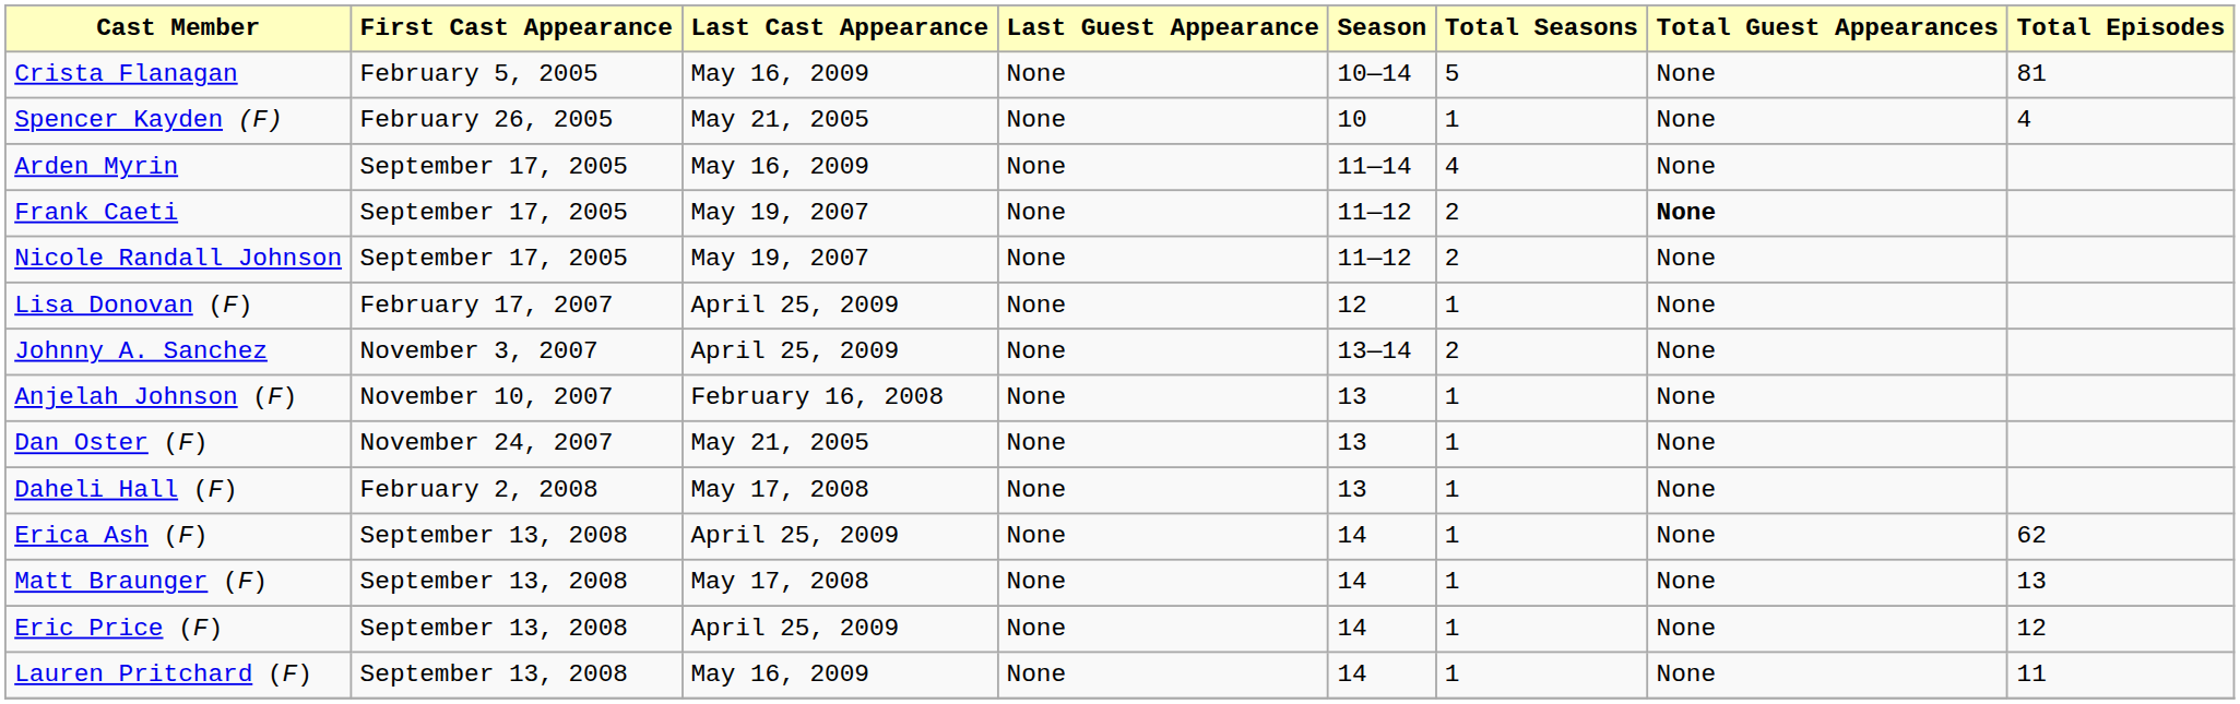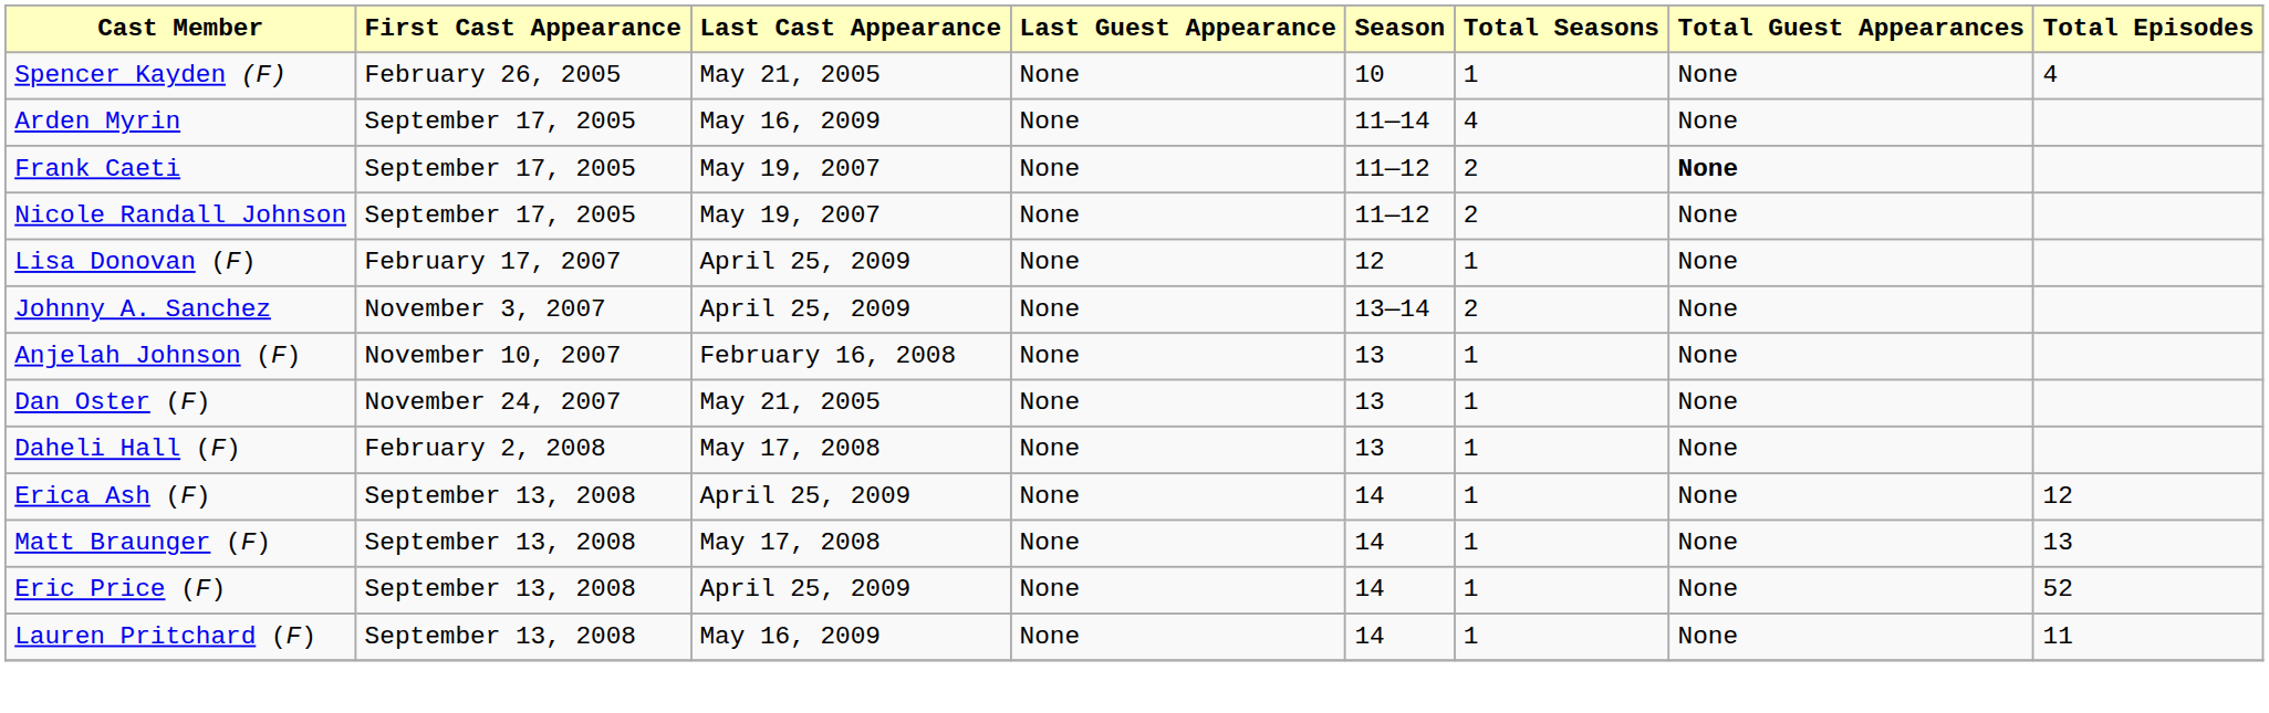 <table border="2" cellpadding="4" cellspacing="0" style="margin: 1em 1em 1em 0; background: #f9f9f9; border: 1px #aaa solid; border-collapse: collapse; font-size: 95%;">
 <tr bgcolor="#FFFFC0" align="center">
 <td><strong>Cast Member</strong></td>
 <td><strong>First Cast Appearance</strong></td>
 <td><strong>Last Cast Appearance</strong></td>
 <td><strong>Last Guest Appearance</strong></td>
 <td><strong>Season</strong></td>
 <td><strong>Total Seasons</strong></td>
 <td><strong>Total Guest Appearances</strong></td>
 <td><strong>Total Episodes</strong></td>
-</tr>
-<tr>
-<td><a href='#'>Crista Flanagan</a></td>
-<td>February 5, 2005</td>
-<td>May 16, 2009</td>
-<td>None</td>
-<td>10—14</td>
-<td>5</td>
-<td>None</td>
-<td>81</td>
 </tr>
 <tr>
 <td><a href='#'>Spencer Kayden</a>  <em>(F)</em></td>
 <td>February 26, 2005</td>
 <td>May 21, 2005</td>
 <td>None</td>
 <td>10</td>
 <td>1</td>
 <td>None</td>
 <td>4</td>
 </tr>
 <tr>
 <td><a href='#'>Arden Myrin</a></td>
 <td>September 17, 2005</td>
 <td>May 16, 2009</td>
 <td>None</td>
 <td>11—14</td>
 <td>4</td>
 <td>None</td>
 <td></td>
 </tr>
 <tr>
 <td><a href='#'>Frank Caeti</a></td>
 <td>September 17, 2005</td>
 <td>May 19, 2007</td>
 <td>None</td>
 <td>11—12</td>
 <td>2</td>
 <td><strong>None</strong></td>
 <td></td>
 </tr>
 <tr>
 <td><a href='#'>Nicole Randall Johnson</a></td>
 <td>September 17, 2005</td>
 <td>May 19, 2007</td>
 <td>None</td>
 <td>11—12</td>
 <td>2</td>
 <td>None</td>
 <td></td>
 </tr>
 <tr>
 <td><a href='#'>Lisa Donovan</a>  (<em>F</em>)</td>
 <td>February 17, 2007</td>
 <td>April 25, 2009</td>
 <td>None</td>
 <td>12</td>
 <td>1</td>
 <td>None</td>
 <td></td>
 </tr>
 <tr>
 <td><a href='#'>Johnny A. Sanchez</a></td>
 <td>November 3, 2007</td>
 <td>April 25, 2009</td>
 <td>None</td>
 <td>13—14</td>
 <td>2</td>
 <td>None</td>
 <td></td>
 </tr>
 <tr>
 <td><a href='#'>Anjelah Johnson</a> (<em>F</em>)</td>
 <td>November 10, 2007</td>
 <td>February 16, 2008</td>
 <td>None</td>
 <td>13</td>
 <td>1</td>
 <td>None</td>
 <td></td>
 </tr>
 <tr>
 <td><a href='#'>Dan Oster</a> (<em>F</em>)</td>
 <td>November 24, 2007</td>
 <td>May 21, 2005</td>
 <td>None</td>
 <td>13</td>
 <td>1</td>
 <td>None</td>
 <td></td>
 </tr>
 <tr>
 <td><a href='#'>Daheli Hall</a> (<em>F</em>)</td>
 <td>February 2, 2008</td>
 <td>May 17, 2008</td>
 <td>None</td>
 <td>13</td>
 <td>1</td>
 <td>None</td>
 <td></td>
 </tr>
 <tr>
 <td><a href='#'>Erica Ash</a>  (<em>F</em>)</td>
 <td>September 13, 2008</td>
 <td>April 25, 2009</td>
 <td>None</td>
 <td>14</td>
 <td>1</td>
 <td>None</td>
-<td>62</td>
+<td>12</td>
 </tr>
 <tr>
 <td><a href='#'>Matt Braunger</a> (<em>F</em>)</td>
 <td>September 13, 2008</td>
 <td>May 17, 2008</td>
 <td>None</td>
 <td>14</td>
 <td>1</td>
 <td>None</td>
 <td>13</td>
 </tr>
 <tr>
 <td><a href='#'>Eric Price</a> (<em>F</em>)</td>
 <td>September 13, 2008</td>
 <td>April 25, 2009</td>
 <td>None</td>
 <td>14</td>
 <td>1</td>
 <td>None</td>
-<td>12</td>
+<td>52</td>
 </tr>
 <tr>
 <td><a href='#'>Lauren Pritchard</a> (<em>F</em>)</td>
 <td>September 13, 2008</td>
 <td>May 16, 2009</td>
 <td>None</td>
 <td>14</td>
 <td>1</td>
 <td>None</td>
 <td>11</td>
 </tr>
 <tr>
 </tr>
 </table>
